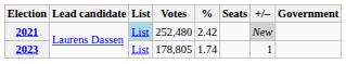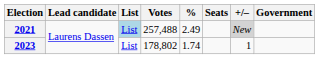 <table class="wikitable" style="text-align: right;">
 <tr>
 <th>Election</th>
 <th>Lead candidate</th>
 <th>List</th>
 <th>Votes</th>
 <th>%</th>
 <th>Seats</th>
 <th>+/–</th>
 <th>Government</th>
 </tr>
 <tr>
 <th><a href='#'>2021</a></th>
 <td rowspan="2" align="left"><a href='#'>Laurens Dassen</a></td>
 <td align="left" style="background: lightblue;"><a href='#'>List</a></td>
-<td>252,480</td>
-<td>2.42</td>
+<td>257,488</td>
+<td>2.49</td>
 <td></td>
 <td bgcolor="lightgrey"><em>New</em></td>
 <td></td>
 </tr>
 <tr>
 <th><a href='#'>2023</a></th>
 <td align="left"><a href='#'>List</a></td>
-<td>178,805</td>
+<td>178,802</td>
 <td>1.74</td>
 <td></td>
 <td> 1</td>
 <td></td>
 </tr>
 </table>
